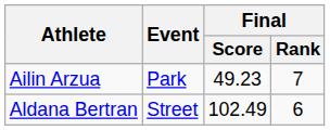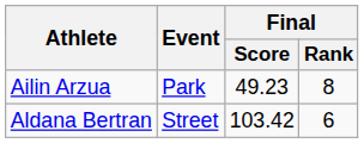 <table class="wikitable" style="font-size:90%">
 <tr>
 <th rowspan="2">Athlete</th>
 <th rowspan="2">Event</th>
 <th colspan="2">Final</th>
 </tr>
 <tr style="font-size: 95%">
 <th>Score</th>
 <th>Rank</th>
 </tr>
 <tr align=center>
 <td align=left><a href='#'>Ailin Arzua</a></td>
 <td align=left><a href='#'>Park</a></td>
 <td align=center>49.23</td>
-<td align=center>7</td>
+<td align=center>8</td>
 </tr>
 <tr>
 <td align=left><a href='#'>Aldana Bertran</a></td>
 <td align=left><a href='#'>Street</a></td>
-<td align=center>102.49</td>
+<td align=center>103.42</td>
 <td align=center>6</td>
 </tr>
 </table>
